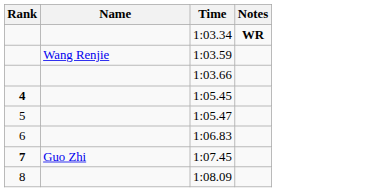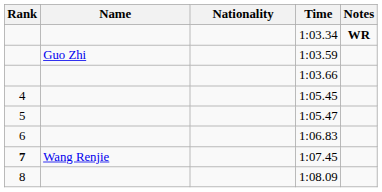 <table class="wikitable sortable" style="text-align:center">
 <tr>
 <th>Rank</th>
 <th style="width:180px">Name</th>
+<th style="width:125px">Nationality</th>
 <th>Time</th>
 <th>Notes</th>
 </tr>
 <tr>
 <td></td>
 <td style="text-align:left;"></td>
+<td style="text-align:left;"></td>
 <td>1:03.34</td>
 <td><strong>WR</strong></td>
 </tr>
 <tr>
 <td></td>
-<td style="text-align:left;"><a href='#'>Wang Renjie</a></td>
+<td style="text-align:left;"><a href='#'>Guo Zhi</a></td>
+<td style="text-align:left;"></td>
 <td>1:03.59</td>
 <td></td>
 </tr>
 <tr>
 <td></td>
 <td style="text-align:left;"></td>
+<td style="text-align:left;"></td>
 <td>1:03.66</td>
 <td></td>
 </tr>
 <tr>
-<td><strong>4</strong></td>
+<td>4</td>
+<td style="text-align:left;"></td>
 <td style="text-align:left;"></td>
 <td>1:05.45</td>
 <td></td>
 </tr>
 <tr>
 <td>5</td>
 <td style="text-align:left;"></td>
+<td style="text-align:left;"></td>
 <td>1:05.47</td>
 <td></td>
 </tr>
 <tr>
 <td>6</td>
 <td style="text-align:left;"></td>
+<td style="text-align:left;"></td>
 <td>1:06.83</td>
 <td></td>
 </tr>
 <tr>
 <td><strong>7</strong></td>
-<td style="text-align:left;"><a href='#'>Guo Zhi</a></td>
+<td style="text-align:left;"><a href='#'>Wang Renjie</a></td>
+<td style="text-align:left;"></td>
 <td>1:07.45</td>
 <td></td>
 </tr>
 <tr>
 <td>8</td>
 <td style="text-align:left;"></td>
+<td style="text-align:left;"></td>
 <td>1:08.09</td>
 <td></td>
 </tr>
 </table>
